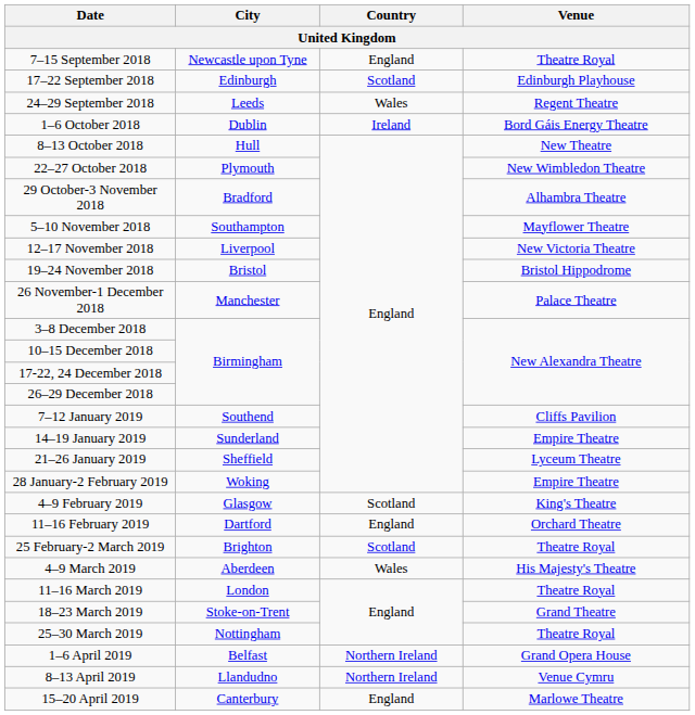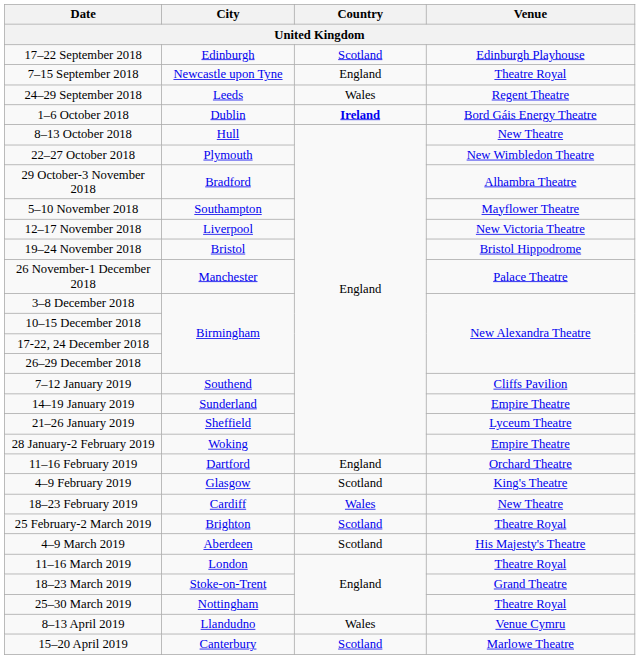 <table class="wikitable" style="text-align:center;">
 <tr>
 <th scope="col" style="width:12em;">Date</th>
 <th scope="col" style="width:10em;">City</th>
 <th scope="col" style="width:10em;">Country</th>
 <th scope="col" style="width:16em;">Venue</th>
 </tr>
 <tr>
 <th colspan="4">United Kingdom</th>
 </tr>
 <tr>
+<td>17–22 September 2018</td>
+<td><a href='#'>Edinburgh</a></td>
+<td><a href='#'>Scotland</a></td>
+<td><a href='#'>Edinburgh Playhouse</a></td>
+</tr>
+<tr>
 <td>7–15 September 2018</td>
 <td><a href='#'>Newcastle upon Tyne</a></td>
 <td>England</td>
 <td><a href='#'>Theatre Royal</a></td>
-</tr>
-<tr>
-<td>17–22 September 2018</td>
-<td><a href='#'>Edinburgh</a></td>
-<td><a href='#'>Scotland</a></td>
-<td><a href='#'>Edinburgh Playhouse</a></td>
 </tr>
 <tr>
 <td>24–29 September 2018</td>
 <td><a href='#'>Leeds</a></td>
 <td>Wales</td>
 <td><a href='#'>Regent Theatre</a></td>
 </tr>
 <tr>
 <td>1–6 October 2018</td>
 <td><a href='#'>Dublin</a></td>
-<td><a href='#'>Ireland</a></td>
+<td><strong><a href='#'>Ireland</a></strong></td>
 <td><a href='#'>Bord Gáis Energy Theatre</a></td>
 </tr>
 <tr>
 <td>8–13 October 2018</td>
 <td><a href='#'>Hull</a></td>
 <td rowspan="15">England</td>
 <td><a href='#'>New Theatre</a></td>
 </tr>
 <tr>
 <td>22–27 October 2018</td>
 <td><a href='#'>Plymouth</a></td>
 <td><a href='#'>New Wimbledon Theatre</a></td>
 </tr>
 <tr>
 <td>29 October-3 November 2018</td>
 <td><a href='#'>Bradford</a></td>
 <td><a href='#'>Alhambra Theatre</a></td>
 </tr>
 <tr>
 <td>5–10 November 2018</td>
 <td><a href='#'>Southampton</a></td>
 <td><a href='#'>Mayflower Theatre</a></td>
 </tr>
 <tr>
 <td>12–17 November 2018</td>
 <td><a href='#'>Liverpool</a></td>
 <td><a href='#'>New Victoria Theatre</a></td>
 </tr>
 <tr>
 <td>19–24 November 2018</td>
 <td><a href='#'>Bristol</a></td>
 <td><a href='#'>Bristol Hippodrome</a></td>
 </tr>
 <tr>
 <td>26 November-1 December 2018</td>
 <td><a href='#'>Manchester</a></td>
 <td><a href='#'>Palace Theatre</a></td>
 </tr>
 <tr>
 <td>3–8 December 2018</td>
 <td rowspan="4"><a href='#'>Birmingham</a></td>
 <td rowspan="4"><a href='#'>New Alexandra Theatre</a></td>
 </tr>
 <tr>
 <td>10–15 December 2018</td>
 </tr>
 <tr>
 <td>17-22, 24 December  2018</td>
 </tr>
 <tr>
 <td>26–29 December 2018</td>
 </tr>
 <tr>
 <td>7–12 January 2019</td>
 <td><a href='#'>Southend</a></td>
 <td><a href='#'>Cliffs Pavilion</a></td>
 </tr>
 <tr>
 <td>14–19 January 2019</td>
 <td><a href='#'>Sunderland</a></td>
 <td><a href='#'>Empire Theatre</a></td>
 </tr>
 <tr>
 <td>21–26 January 2019</td>
 <td><a href='#'>Sheffield</a></td>
 <td><a href='#'>Lyceum Theatre</a></td>
 </tr>
 <tr>
 <td>28 January-2 February 2019</td>
 <td><a href='#'>Woking</a></td>
 <td><a href='#'>Empire Theatre</a></td>
 </tr>
 <tr>
+<td>11–16 February 2019</td>
+<td><a href='#'>Dartford</a></td>
+<td>England</td>
+<td><a href='#'>Orchard Theatre</a></td>
+</tr>
+<tr>
 <td>4–9 February 2019</td>
 <td><a href='#'>Glasgow</a></td>
 <td>Scotland</td>
 <td><a href='#'>King's Theatre</a></td>
 </tr>
 <tr>
-<td>11–16 February 2019</td>
-<td><a href='#'>Dartford</a></td>
-<td>England</td>
-<td><a href='#'>Orchard Theatre</a></td>
+<td>18–23 February 2019</td>
+<td><a href='#'>Cardiff</a></td>
+<td><a href='#'>Wales</a></td>
+<td><a href='#'>New Theatre</a></td>
 </tr>
 <tr>
 <td>25 February-2 March 2019</td>
 <td><a href='#'>Brighton</a></td>
 <td><a href='#'>Scotland</a></td>
 <td><a href='#'>Theatre Royal</a></td>
 </tr>
 <tr>
 <td>4–9 March 2019</td>
 <td><a href='#'>Aberdeen</a></td>
-<td>Wales</td>
+<td>Scotland</td>
 <td><a href='#'>His Majesty's Theatre</a></td>
 </tr>
 <tr>
 <td>11–16 March 2019</td>
 <td><a href='#'>London</a></td>
 <td rowspan="3">England</td>
 <td><a href='#'>Theatre Royal</a></td>
 </tr>
 <tr>
 <td>18–23 March 2019</td>
 <td><a href='#'>Stoke-on-Trent</a></td>
 <td><a href='#'>Grand Theatre</a></td>
 </tr>
 <tr>
 <td>25–30 March 2019</td>
 <td><a href='#'>Nottingham</a></td>
 <td><a href='#'>Theatre Royal</a></td>
 </tr>
 <tr>
-<td>1–6 April 2019</td>
-<td><a href='#'>Belfast</a></td>
-<td><a href='#'>Northern Ireland</a></td>
-<td><a href='#'>Grand Opera House</a></td>
-</tr>
-<tr>
 <td>8–13 April 2019</td>
 <td><a href='#'>Llandudno</a></td>
-<td><a href='#'>Northern Ireland</a></td>
+<td>Wales</td>
 <td><a href='#'>Venue Cymru</a></td>
 </tr>
 <tr>
 <td>15–20 April 2019</td>
 <td><a href='#'>Canterbury</a></td>
-<td>England</td>
+<td><a href='#'>Scotland</a></td>
 <td><a href='#'>Marlowe Theatre</a></td>
 </tr>
 </table>
